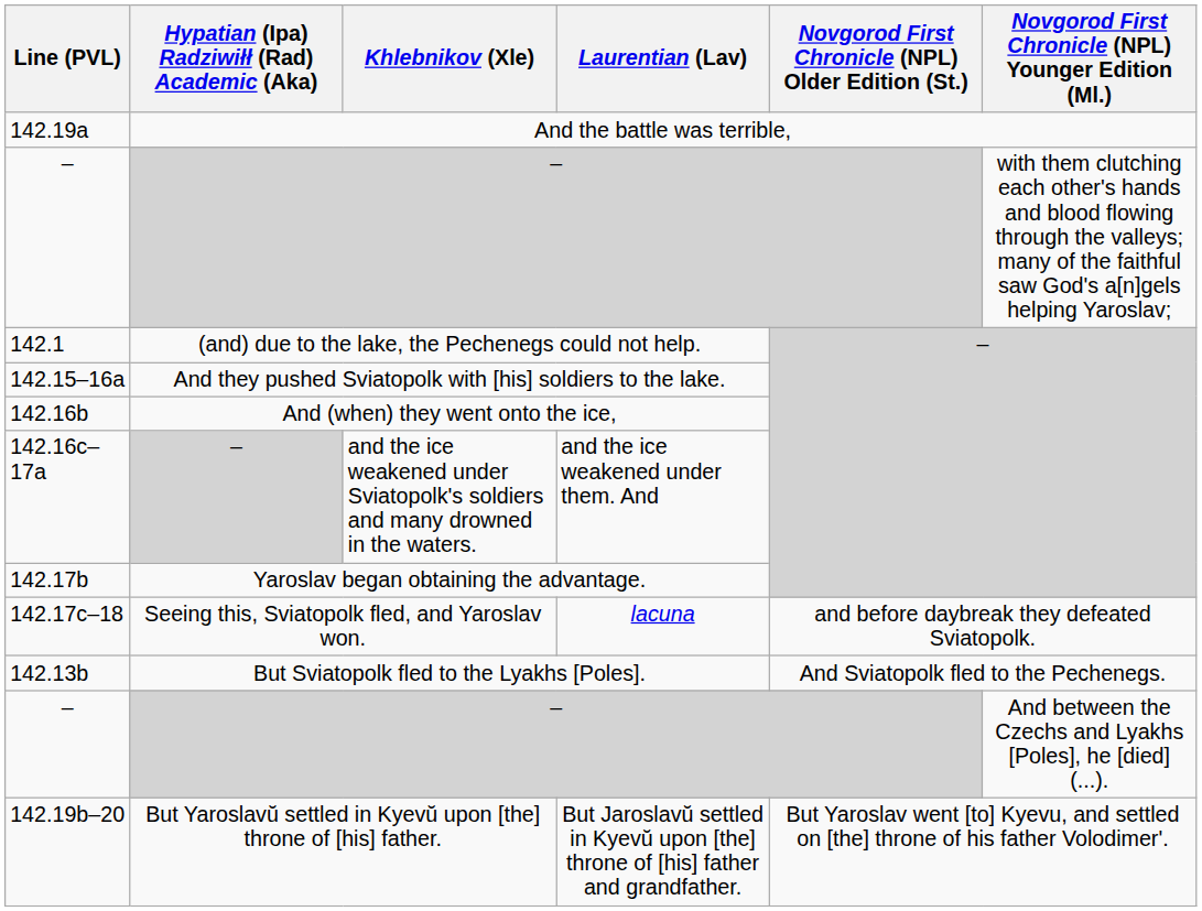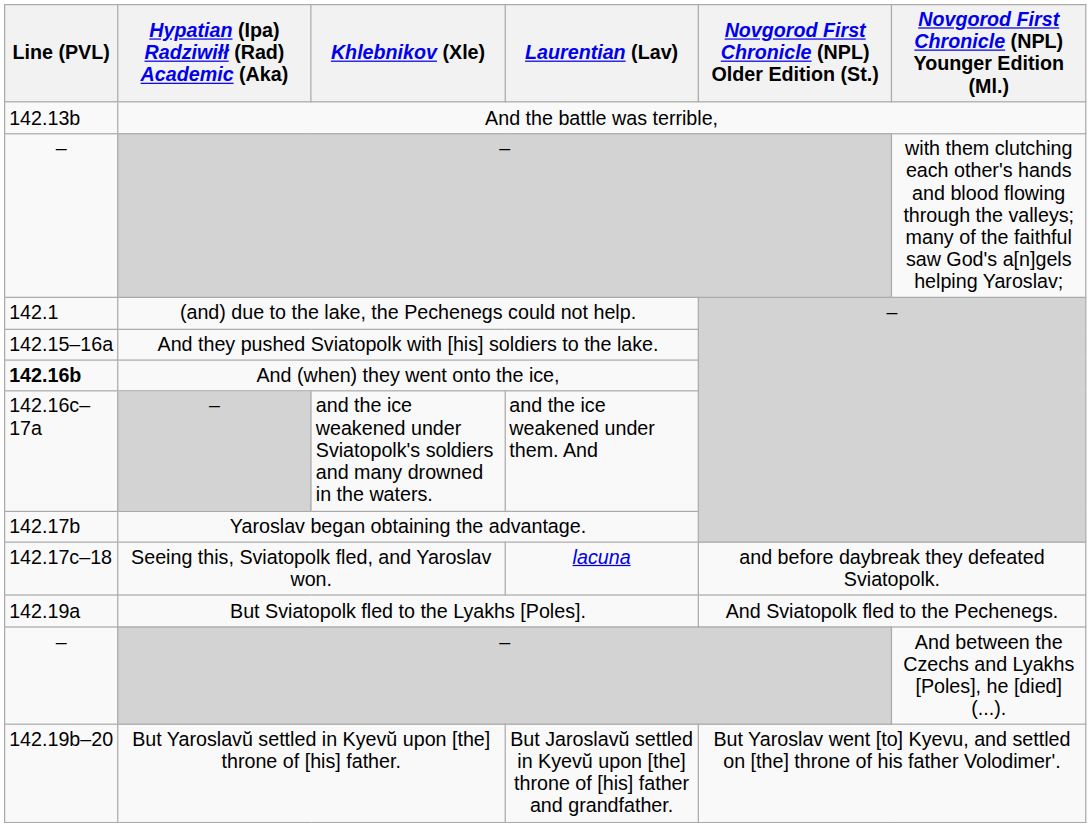 <table class="wikitable mw-collapsible mw-collapsed">
 <tr>
 <th style=max-width:2em>Line (PVL)</th>
 <th style="width: 150px;"><em><a href='#'>Hypatian</a></em> (Ipa)<br><em><a href='#'>Radziwiłł</a></em> (Rad)<br><em><a href='#'>Academic</a></em> (Aka)</th>
 <th style="width: 150px;"><em><a href='#'>Khlebnikov</a></em> (Xle)</th>
 <th style="width: 150px;"><em><a href='#'>Laurentian</a></em> (Lav)</th>
 <th style="width: 150px;"><em><a href='#'>Novgorod First Chronicle</a></em> (NPL)<br>Older Edition (St.)</th>
 <th style="width: 150px;"><em><a href='#'>Novgorod First Chronicle</a></em> (NPL)<br>Younger Edition (Ml.)</th>
 </tr>
 <tr valign="top">
-<td>142.19a</td>
+<td>142.13b</td>
 <td colspan=5 align=center>And the battle was terrible,</td>
 </tr>
 <tr valign="top">
 <td align=center>–</td>
 <td colspan=4 align=center bgcolor=lightgrey>–</td>
 <td align=center>with them clutching each other's hands and blood flowing through the valleys; many of the faithful saw God's a[n]gels helping Yaroslav;</td>
 </tr>
 <tr valign="top">
 <td>142.1</td>
 <td colspan=3 align=center>(and) due to the lake, the Pechenegs could not help.</td>
 <td colspan=2 rowspan=5 align=center bgcolor=lightgrey>–</td>
 </tr>
 <tr valign="top">
 <td>142.15–16a</td>
 <td colspan=3 align=center>And they pushed Sviatopolk with [his] soldiers to the lake.</td>
 </tr>
 <tr valign="top">
-<td>142.16b</td>
+<td><strong>142.16b</strong></td>
 <td colspan=3 align=center>And (when) they went onto the ice,</td>
 </tr>
 <tr valign="top">
 <td>142.16c–<br>17a</td>
 <td align=center bgcolor=lightgrey>–</td>
 <td>and the ice weakened under Sviatopolk's soldiers and many drowned in the waters.</td>
 <td>and the ice weakened under them. And</td>
 </tr>
 <tr valign="top">
 <td>142.17b</td>
 <td colspan=3 align=center>Yaroslav began obtaining the advantage.</td>
 </tr>
 <tr valign="top">
 <td>142.17c–18</td>
 <td colspan=2 align=center>Seeing this, Sviatopolk fled, and Yaroslav won.</td>
 <td align=center><a href='#'><em>lacuna</em></a></td>
 <td colspan=2 align=center>and before daybreak they defeated Sviatopolk.</td>
 </tr>
 <tr valign="top">
-<td>142.13b</td>
+<td>142.19a</td>
 <td colspan=3 align=center>But Sviatopolk fled to the Lyakhs [Poles].</td>
 <td colspan=2 align=center>And Sviatopolk fled to the Pechenegs.</td>
 </tr>
 <tr valign="top">
 <td align=center>–</td>
 <td colspan=4 align=center bgcolor=lightgrey>–</td>
 <td align=center>And between the Czechs and Lyakhs [Poles], he [died] (...).</td>
 </tr>
 <tr valign="top">
 <td>142.19b–20</td>
 <td colspan=2 align=center>But Yaroslavŭ settled in Kyevŭ upon [the] throne of [his] father.</td>
 <td align=center>But Jaroslavŭ settled in Kyevŭ upon [the] throne of [his] father and grandfather.</td>
 <td colspan=2 align=center>But Yaroslav went [to] Kyevu, and settled on [the] throne of his father Volodimer'.</td>
 </tr>
 </table>
